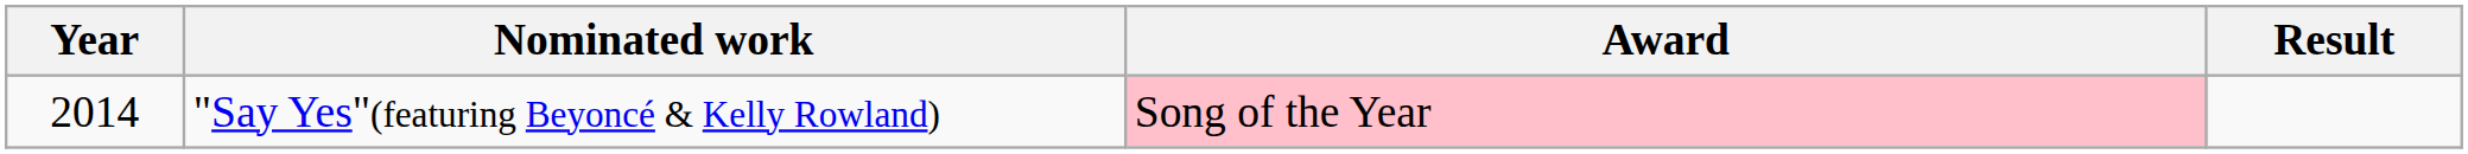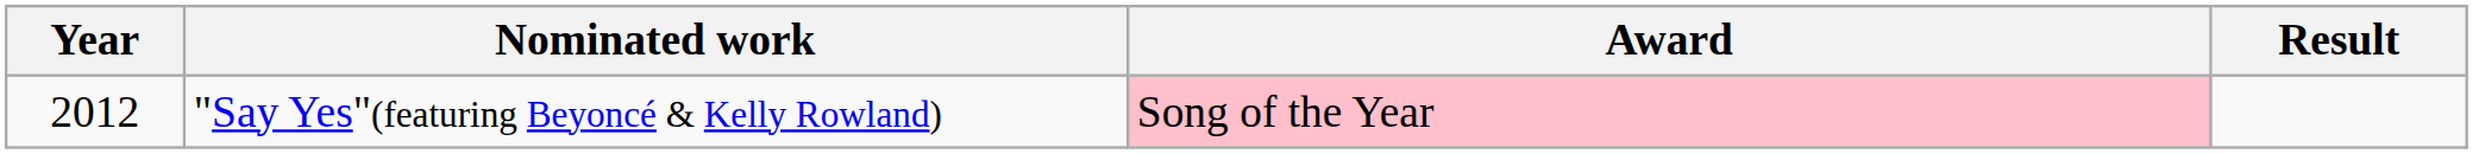 <table class="wikitable" style="width:70%;">
 <tr>
 <th style="width:3%;">Year</th>
 <th style="width:20%;">Nominated work</th>
 <th style="width:23%;">Award</th>
 <th style="width:5%;">Result</th>
 </tr>
 <tr>
-<td align="center">2014</td>
+<td align="center">2012</td>
 <td>"<a href='#'>Say Yes</a>"<small>(featuring <a href='#'>Beyoncé</a> & <a href='#'>Kelly Rowland</a>)</small></td>
 <td style="background: pink;">Song of the Year</td>
 <td></td>
 </tr>
 </table>
